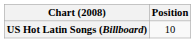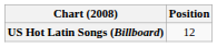 <table class="wikitable plainrowheaders" style="text-align:center">
 <tr>
 <th scope="col">Chart (2008)</th>
 <th scope="col">Position</th>
 </tr>
 <tr>
 <th scope="row">US Hot Latin Songs (<em>Billboard</em>)</th>
-<td>10</td>
+<td>12</td>
 </tr>
 </table>
